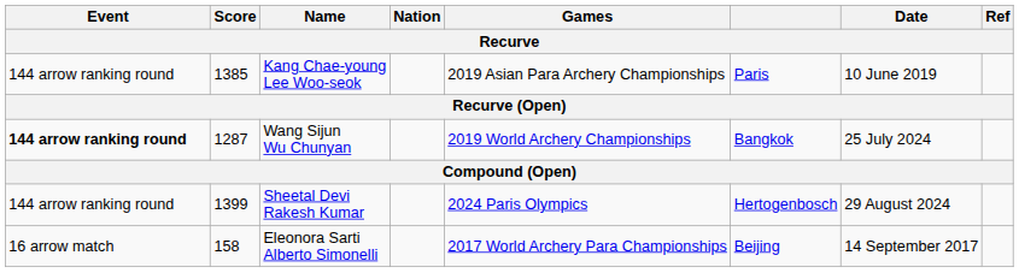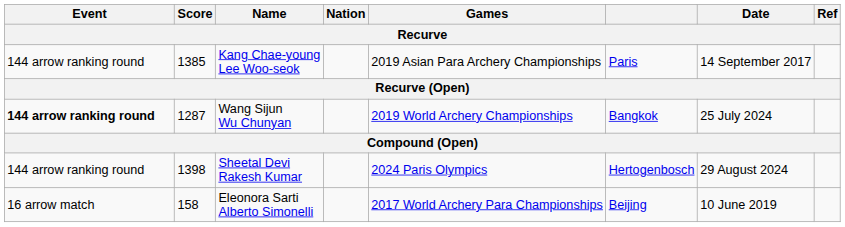 <table class="wikitable">
 <tr>
 <th style="width:13em">Event</th>
 <th>Score</th>
 <th>Name</th>
 <th>Nation</th>
 <th>Games</th>
 <th></th>
 <th>Date</th>
 <th>Ref</th>
 </tr>
 <tr bgcolor="#DDDDDD">
 <th colspan="8">Recurve</th>
 </tr>
 <tr>
 <td>144 arrow ranking round</td>
 <td>1385</td>
 <td><a href='#'>Kang Chae-young</a><br><a href='#'>Lee Woo-seok</a></td>
 <td></td>
 <td>2019 Asian Para Archery Championships</td>
 <td><a href='#'>Paris</a></td>
-<td>10 June 2019</td>
+<td>14 September 2017</td>
 <td></td>
 </tr>
 <tr>
 <th colspan="8">Recurve (Open)</th>
 </tr>
 <tr>
 <td><strong>144 arrow ranking round</strong></td>
 <td>1287</td>
 <td>Wang Sijun<br><a href='#'>Wu Chunyan</a></td>
 <td></td>
 <td><a href='#'>2019 World Archery Championships</a></td>
 <td><a href='#'>Bangkok</a></td>
 <td>25 July 2024</td>
 <td></td>
 </tr>
 <tr>
 <th colspan="8">Compound (Open)</th>
 </tr>
 <tr>
 <td>144 arrow ranking round</td>
-<td>1399</td>
+<td>1398</td>
 <td><a href='#'>Sheetal Devi</a><br><a href='#'>Rakesh Kumar</a></td>
 <td></td>
 <td><a href='#'>2024 Paris Olympics</a></td>
 <td><a href='#'>Hertogenbosch</a></td>
 <td>29 August 2024</td>
 <td></td>
 </tr>
 <tr>
 <td>16 arrow match</td>
 <td>158</td>
 <td>Eleonora Sarti<br><a href='#'>Alberto Simonelli</a></td>
 <td></td>
 <td><a href='#'>2017 World Archery Para Championships</a></td>
 <td><a href='#'>Beijing</a></td>
-<td>14 September 2017</td>
+<td>10 June 2019</td>
 <td></td>
 </tr>
 </table>
